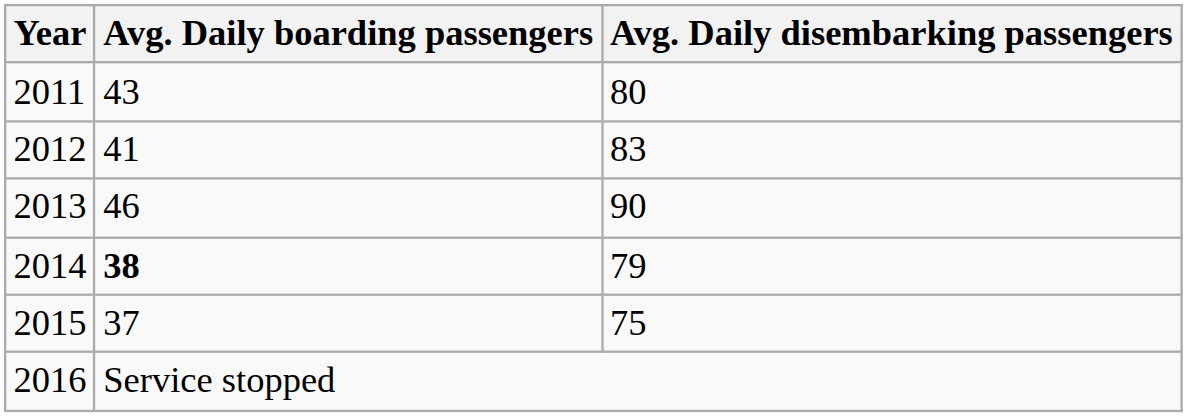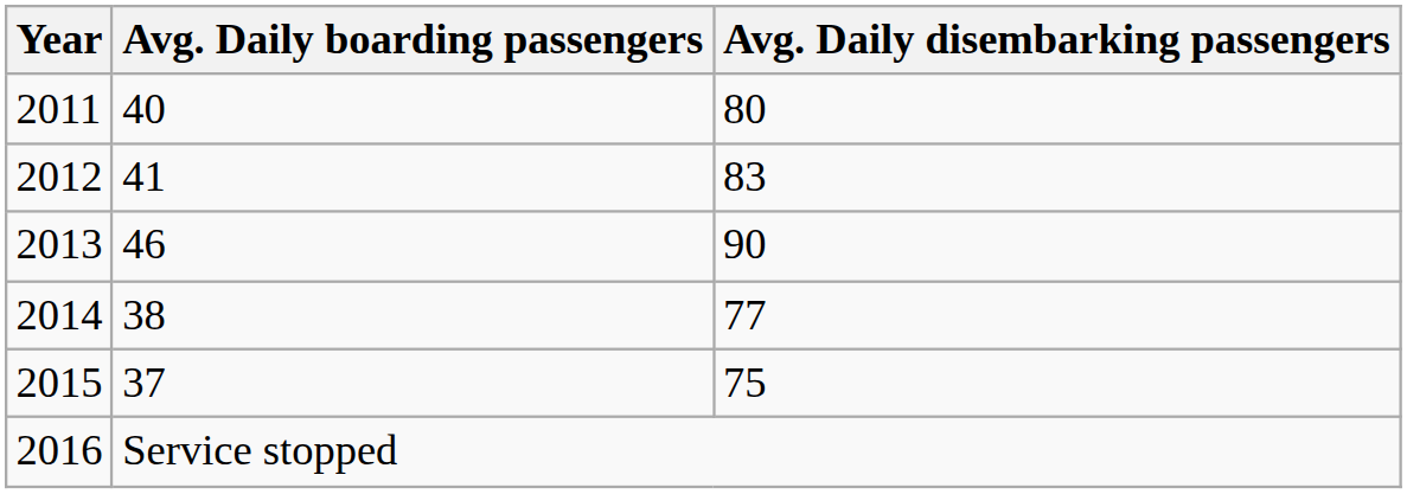 <table class="wikitable">
 <tr>
 <th>Year</th>
 <th>Avg. Daily boarding passengers</th>
 <th>Avg. Daily disembarking passengers</th>
 </tr>
 <tr>
 <td>2011</td>
-<td>43</td>
+<td>40</td>
 <td>80</td>
 </tr>
 <tr>
 <td>2012</td>
 <td>41</td>
 <td>83</td>
 </tr>
 <tr>
 <td>2013</td>
 <td>46</td>
 <td>90</td>
 </tr>
 <tr>
 <td>2014</td>
-<td><strong>38</strong></td>
-<td>79</td>
+<td>38</td>
+<td>77</td>
 </tr>
 <tr>
 <td>2015</td>
 <td>37</td>
 <td>75</td>
 </tr>
 <tr>
 <td>2016</td>
 <td colspan="2">Service stopped</td>
 </tr>
 </table>
